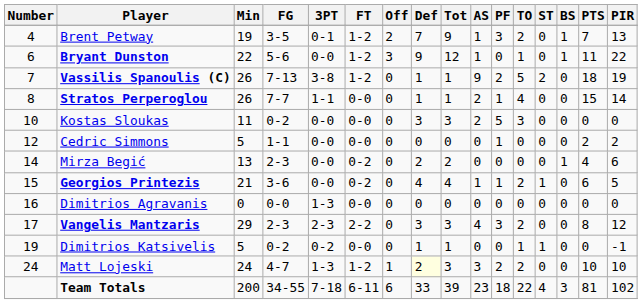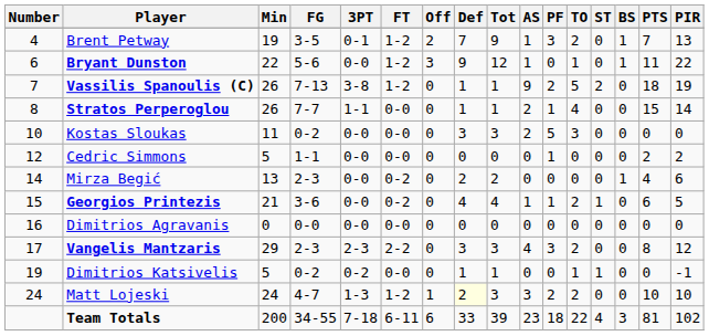 <table class="wikitable">
 <tr>
 <th>Number</th>
 <th>Player</th>
 <th>Min</th>
 <th>FG</th>
 <th>3PT</th>
 <th>FT</th>
 <th>Off</th>
 <th>Def</th>
 <th>Tot</th>
 <th>AS</th>
 <th>PF</th>
 <th>TO</th>
 <th>ST</th>
 <th>BS</th>
 <th>PTS</th>
 <th>PIR</th>
 </tr>
 <tr style="background: #FFA500">
 </tr>
 <tr>
 <td style="text-align: center;">4</td>
 <td><a href='#'>Brent Petway</a></td>
 <td>19</td>
 <td>3-5</td>
 <td>0-1</td>
 <td>1-2</td>
 <td>2</td>
 <td>7</td>
 <td>9</td>
 <td>1</td>
 <td>3</td>
 <td>2</td>
 <td>0</td>
 <td>1</td>
 <td>7</td>
 <td>13</td>
 </tr>
 <tr>
 <td style="text-align: center;">6</td>
 <td><strong><a href='#'>Bryant Dunston</a></strong></td>
 <td>22</td>
 <td>5-6</td>
 <td>0-0</td>
 <td>1-2</td>
 <td>3</td>
 <td>9</td>
 <td>12</td>
 <td>1</td>
 <td>0</td>
 <td>1</td>
 <td>0</td>
 <td>1</td>
 <td>11</td>
 <td>22</td>
 </tr>
 <tr>
 <td style="text-align: center;">7</td>
 <td><strong><a href='#'>Vassilis Spanoulis</a></strong> <strong>(C)</strong></td>
 <td>26</td>
 <td>7-13</td>
 <td>3-8</td>
 <td>1-2</td>
 <td>0</td>
 <td>1</td>
 <td>1</td>
 <td>9</td>
 <td>2</td>
 <td>5</td>
 <td>2</td>
 <td>0</td>
 <td>18</td>
 <td>19</td>
 </tr>
 <tr>
 <td style="text-align: center;">8</td>
 <td><strong><a href='#'>Stratos Perperoglou</a></strong></td>
 <td>26</td>
 <td>7-7</td>
 <td>1-1</td>
 <td>0-0</td>
 <td>0</td>
 <td>1</td>
 <td>1</td>
 <td>2</td>
 <td>1</td>
 <td>4</td>
 <td>0</td>
 <td>0</td>
 <td>15</td>
 <td>14</td>
 </tr>
 <tr>
 <td style="text-align: center;">10</td>
 <td><a href='#'>Kostas Sloukas</a></td>
 <td>11</td>
 <td>0-2</td>
 <td>0-0</td>
 <td>0-0</td>
 <td>0</td>
 <td>3</td>
 <td>3</td>
 <td>2</td>
 <td>5</td>
 <td>3</td>
 <td>0</td>
 <td>0</td>
 <td>0</td>
 <td>0</td>
 </tr>
 <tr>
 <td style="text-align: center;">12</td>
 <td><a href='#'>Cedric Simmons</a></td>
 <td>5</td>
 <td>1-1</td>
 <td>0-0</td>
 <td>0-0</td>
 <td>0</td>
 <td>0</td>
 <td>0</td>
 <td>0</td>
 <td>1</td>
 <td>0</td>
 <td>0</td>
 <td>0</td>
 <td>2</td>
 <td>2</td>
 </tr>
 <tr>
 <td style="text-align: center;">14</td>
 <td><a href='#'>Mirza Begić</a></td>
 <td>13</td>
 <td>2-3</td>
 <td>0-0</td>
 <td>0-2</td>
 <td>0</td>
 <td>2</td>
 <td>2</td>
 <td>0</td>
 <td>0</td>
 <td>0</td>
 <td>0</td>
 <td>1</td>
 <td>4</td>
 <td>6</td>
 </tr>
 <tr>
 <td style="text-align: center;">15</td>
 <td><strong><a href='#'>Georgios Printezis</a></strong></td>
 <td>21</td>
 <td>3-6</td>
 <td>0-0</td>
 <td>0-2</td>
 <td>0</td>
 <td>4</td>
 <td>4</td>
 <td>1</td>
 <td>1</td>
 <td>2</td>
 <td>1</td>
 <td>0</td>
 <td>6</td>
 <td>5</td>
 </tr>
 <tr>
 <td style="text-align: center;">16</td>
 <td><a href='#'>Dimitrios Agravanis</a></td>
 <td>0</td>
 <td>0-0</td>
-<td>1-3</td>
+<td>0-0</td>
 <td>0-0</td>
 <td>0</td>
 <td>0</td>
 <td>0</td>
 <td>0</td>
 <td>0</td>
 <td>0</td>
 <td>0</td>
 <td>0</td>
 <td>0</td>
 <td>0</td>
 </tr>
 <tr>
 <td style="text-align: center;">17</td>
 <td><strong><a href='#'>Vangelis Mantzaris</a></strong></td>
 <td>29</td>
 <td>2-3</td>
 <td>2-3</td>
 <td>2-2</td>
 <td>0</td>
 <td>3</td>
 <td>3</td>
 <td>4</td>
 <td>3</td>
 <td>2</td>
 <td>0</td>
 <td>0</td>
 <td>8</td>
 <td>12</td>
 </tr>
 <tr>
 <td style="text-align: center;">19</td>
 <td><a href='#'>Dimitrios Katsivelis</a></td>
 <td>5</td>
 <td>0-2</td>
 <td>0-2</td>
 <td>0-0</td>
 <td>0</td>
 <td>1</td>
 <td>1</td>
 <td>0</td>
 <td>0</td>
 <td>1</td>
 <td>1</td>
 <td>0</td>
 <td>0</td>
 <td>-1</td>
 </tr>
 <tr>
 <td style="text-align: center;">24</td>
 <td><a href='#'>Matt Lojeski</a></td>
 <td>24</td>
 <td>4-7</td>
 <td>1-3</td>
 <td>1-2</td>
 <td>1</td>
 <td style="background: lightyellow;">2</td>
 <td>3</td>
 <td>3</td>
 <td>2</td>
 <td>2</td>
 <td>0</td>
 <td>0</td>
 <td>10</td>
 <td>10</td>
 </tr>
 <tr>
 <td></td>
 <td><strong>Team Totals</strong></td>
 <td>200</td>
 <td>34-55</td>
 <td>7-18</td>
 <td>6-11</td>
 <td>6</td>
 <td>33</td>
 <td>39</td>
 <td>23</td>
 <td>18</td>
 <td>22</td>
 <td>4</td>
 <td>3</td>
 <td>81</td>
 <td>102</td>
 </tr>
 <tr>
 </tr>
 </table>
